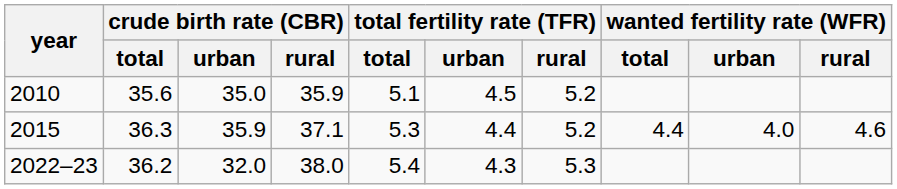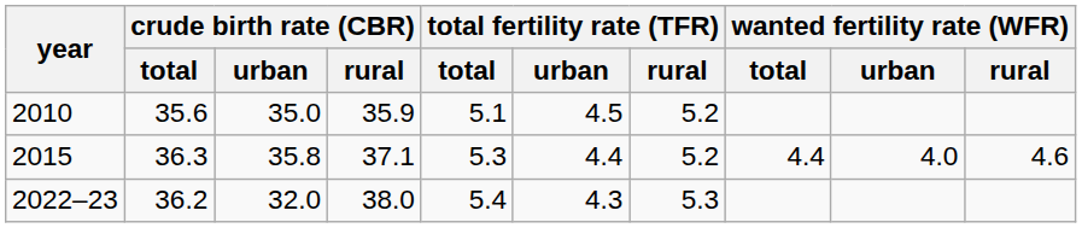 <table class="wikitable sortable static-row-numbers static-row-header-text">
 <tr>
 <th rowspan=2>year</th>
 <th colspan=3>crude birth rate (CBR)</th>
 <th colspan=3>total fertility rate (TFR)</th>
 <th colspan=3>wanted fertility rate (WFR)</th>
 </tr>
 <tr>
 <th>total</th>
 <th>urban</th>
 <th>rural</th>
 <th>total</th>
 <th>urban</th>
 <th>rural</th>
 <th>total</th>
 <th>urban</th>
 <th>rural</th>
 </tr>
 <tr>
 <td>2010</td>
 <td style="text-align:right;">35.6</td>
 <td style="text-align:right;">35.0</td>
 <td style="text-align:right;">35.9</td>
 <td style="text-align:right;">5.1</td>
 <td style="text-align:right;">4.5</td>
 <td style="text-align:right;">5.2</td>
 <td style="text-align:right;"></td>
 <td style="text-align:right;"></td>
 <td style="text-align:right;"></td>
 </tr>
 <tr>
 <td>2015</td>
 <td style="text-align:right;">36.3 </td>
-<td style="text-align:right;">35.9 </td>
+<td style="text-align:right;">35.8 </td>
 <td style="text-align:right;">37.1 </td>
 <td style="text-align:right;">5.3 </td>
 <td style="text-align:right;">4.4 </td>
 <td style="text-align:right;">5.2 </td>
 <td style="text-align:right;">4.4 </td>
 <td style="text-align:right;">4.0 </td>
 <td style="text-align:right;">4.6 </td>
 </tr>
 <tr>
 <td>2022–23</td>
 <td style="text-align:right;">36.2 </td>
 <td style="text-align:right;">32.0 </td>
 <td style="text-align:right;">38.0 </td>
 <td style="text-align:right;">5.4 </td>
 <td style="text-align:right;">4.3 </td>
 <td style="text-align:right;">5.3 </td>
 <td style="text-align:right;"></td>
 <td style="text-align:right;"></td>
 <td style="text-align:right;"></td>
 </tr>
 </table>
